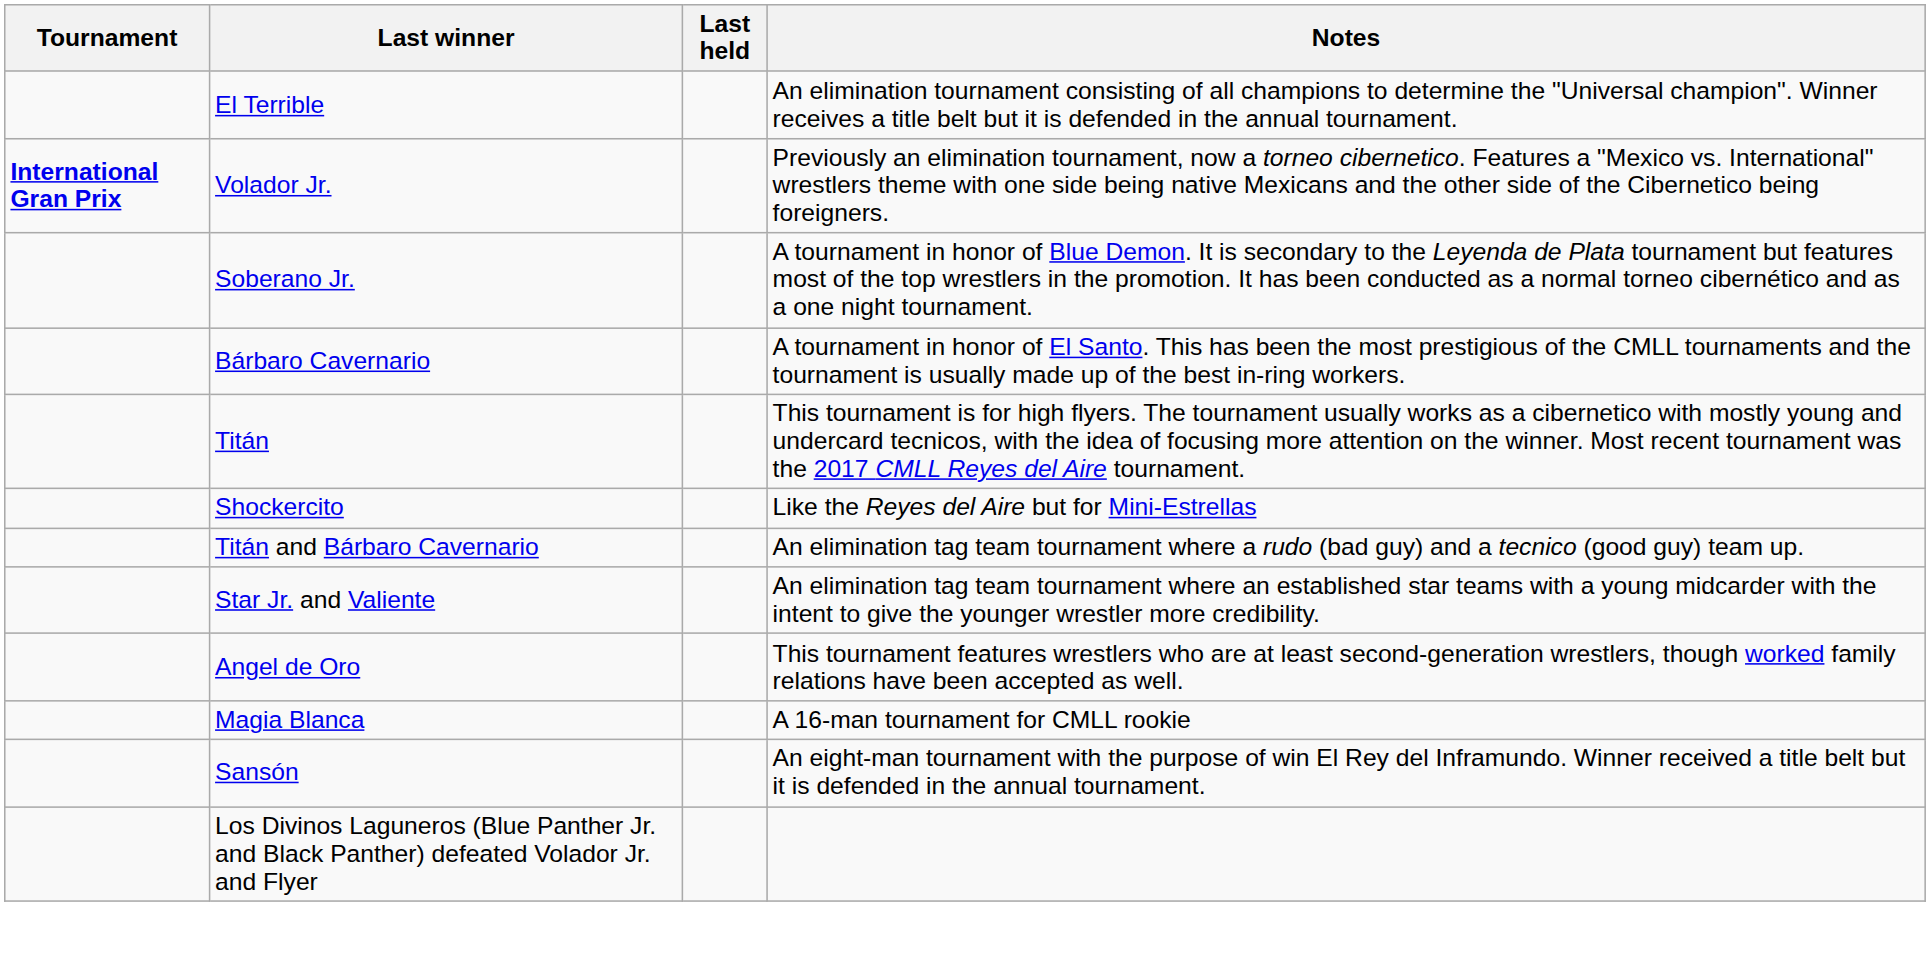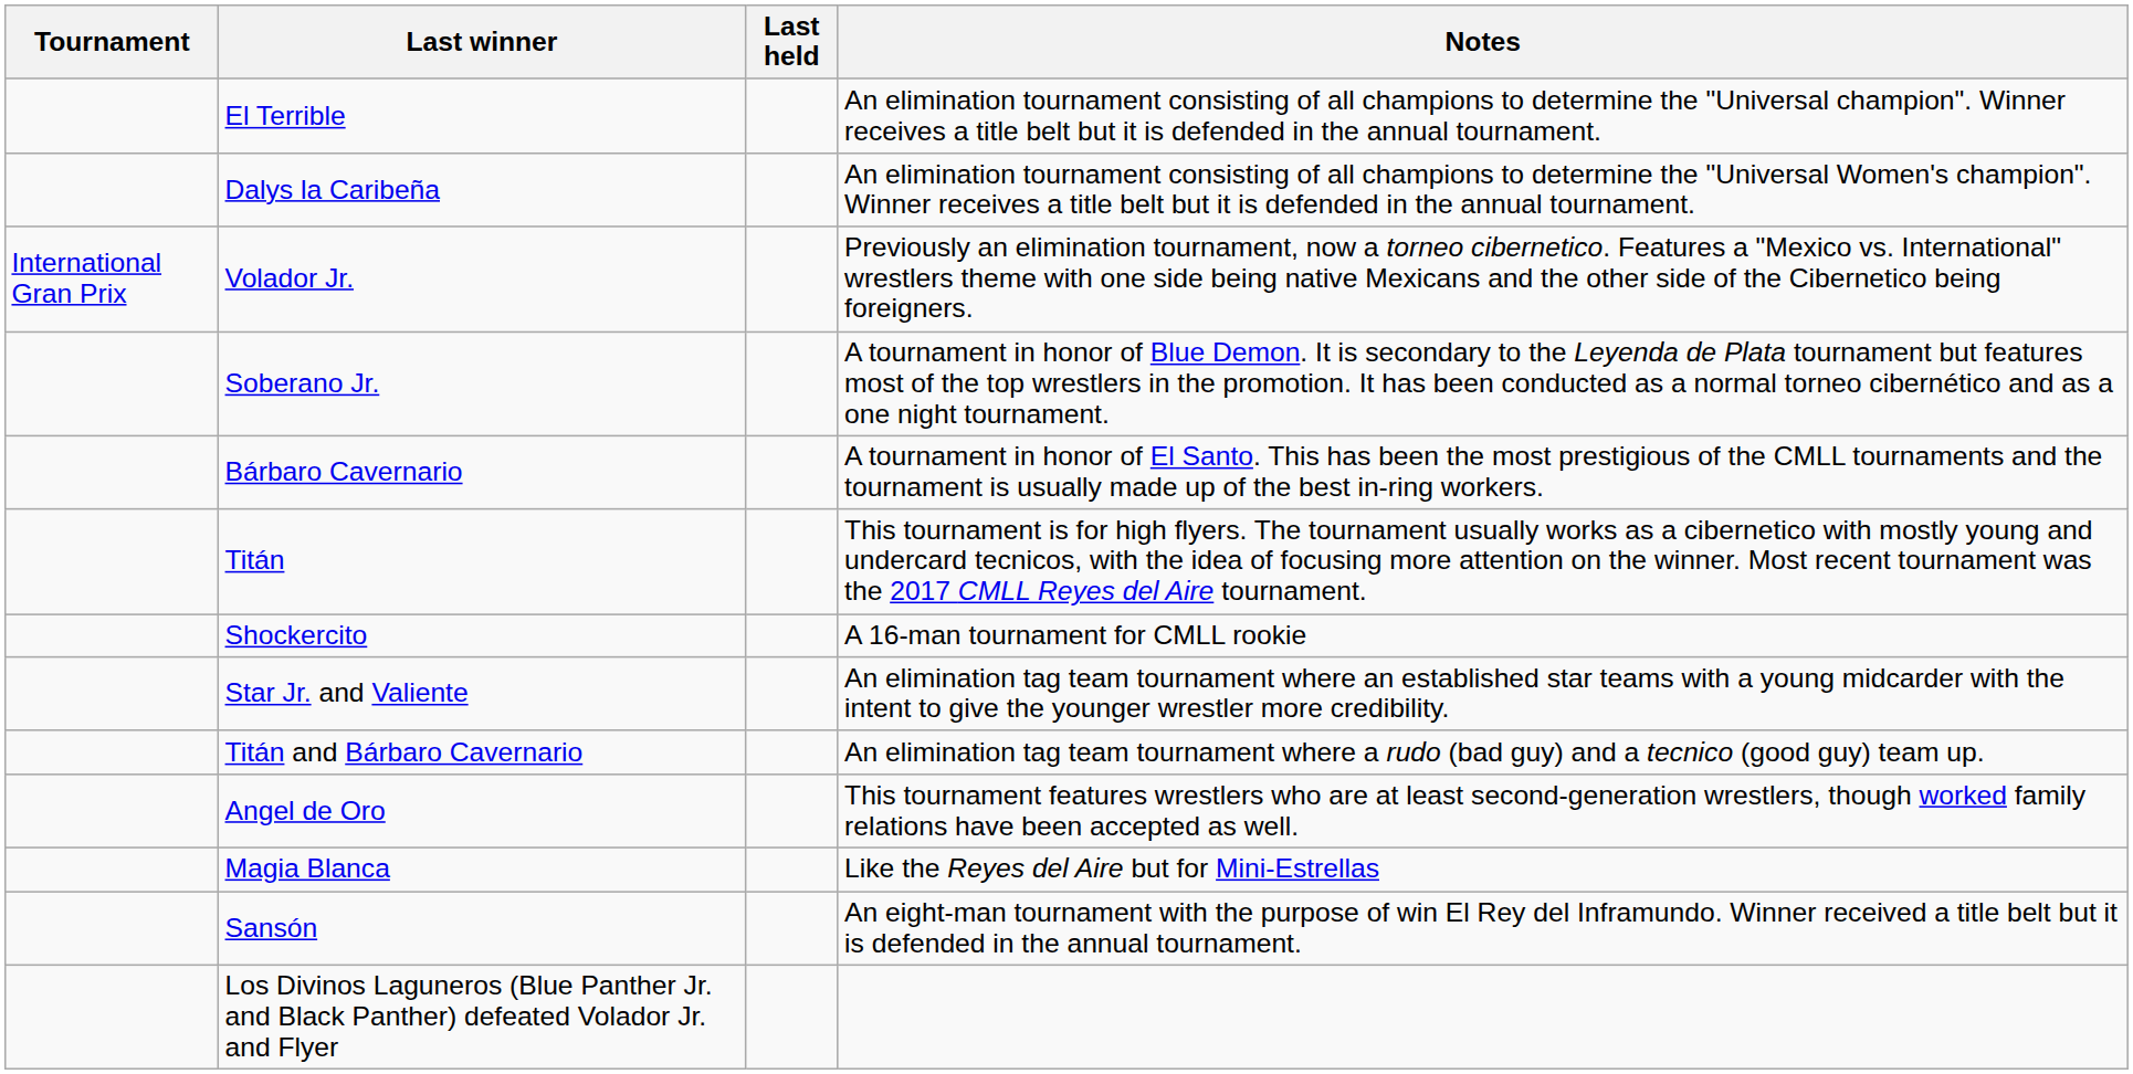 <table class="wikitable">
 <tr>
 <th>Tournament</th>
 <th>Last winner</th>
 <th>Last held</th>
 <th>Notes</th>
 </tr>
 <tr>
 <td></td>
 <td><a href='#'>El Terrible</a></td>
 <td></td>
 <td>An elimination tournament consisting of all champions to determine the "Universal champion". Winner receives a title belt but it is defended in the annual tournament.</td>
 </tr>
 <tr>
-<td><strong><a href='#'>International Gran Prix</a></strong></td>
+<td></td>
+<td><a href='#'>Dalys la Caribeña</a></td>
+<td></td>
+<td>An elimination tournament consisting of all champions to determine the "Universal Women's champion". Winner receives a title belt but it is defended in the annual tournament.</td>
+</tr>
+<tr>
+<td><a href='#'>International Gran Prix</a></td>
 <td><a href='#'>Volador Jr.</a></td>
 <td></td>
 <td>Previously an elimination tournament, now a <em>torneo cibernetico</em>. Features a "Mexico vs. International" wrestlers theme with one side being native Mexicans and the other side of the Cibernetico being foreigners.</td>
 </tr>
 <tr>
 <td></td>
 <td><a href='#'>Soberano Jr.</a></td>
 <td></td>
 <td>A tournament in honor of <a href='#'>Blue Demon</a>. It is secondary to the <em>Leyenda de Plata</em> tournament but features most of the top wrestlers in the promotion. It has been conducted as a normal torneo cibernético and as a one night tournament.</td>
 </tr>
 <tr>
 <td></td>
 <td><a href='#'>Bárbaro Cavernario</a></td>
 <td></td>
 <td>A tournament in honor of <a href='#'>El Santo</a>. This has been the most prestigious of the CMLL tournaments and the tournament is usually made up of the best in-ring workers.</td>
 </tr>
 <tr>
 <td></td>
 <td><a href='#'>Titán</a></td>
 <td></td>
 <td>This tournament is for high flyers. The tournament usually works as a cibernetico with mostly young and undercard tecnicos, with the idea of focusing more attention on the winner. Most recent tournament was the <a href='#'>2017 <em>CMLL Reyes del Aire</em></a> tournament.</td>
 </tr>
 <tr>
 <td></td>
 <td><a href='#'>Shockercito</a></td>
 <td></td>
-<td>Like the <em>Reyes del Aire</em> but for <a href='#'>Mini-Estrellas</a></td>
+<td>A 16-man tournament for CMLL rookie</td>
+</tr>
+<tr>
+<td></td>
+<td><a href='#'>Star Jr.</a> and <a href='#'>Valiente</a></td>
+<td></td>
+<td>An elimination tag team tournament where an established star teams with a young midcarder with the intent to give the younger wrestler more credibility.</td>
 </tr>
 <tr>
 <td></td>
 <td><a href='#'>Titán</a> and <a href='#'>Bárbaro Cavernario</a></td>
 <td></td>
 <td>An elimination tag team tournament where a <em>rudo</em> (bad guy) and a <em>tecnico</em> (good guy) team up.</td>
-</tr>
-<tr>
-<td></td>
-<td><a href='#'>Star Jr.</a> and <a href='#'>Valiente</a></td>
-<td></td>
-<td>An elimination tag team tournament where an established star teams with a young midcarder with the intent to give the younger wrestler more credibility.</td>
 </tr>
 <tr>
 <td></td>
 <td><a href='#'>Angel de Oro</a></td>
 <td></td>
 <td>This tournament features wrestlers who are at least second-generation wrestlers, though <a href='#'>worked</a> family relations have been accepted as well.</td>
 </tr>
 <tr>
 <td></td>
 <td><a href='#'>Magia Blanca</a></td>
 <td></td>
-<td>A 16-man tournament for CMLL rookie</td>
+<td>Like the <em>Reyes del Aire</em> but for <a href='#'>Mini-Estrellas</a></td>
 </tr>
 <tr>
 <td></td>
 <td><a href='#'>Sansón</a></td>
 <td></td>
 <td>An eight-man tournament with the purpose of win El Rey del Inframundo. Winner received a title belt but it is defended in the annual tournament.</td>
 </tr>
 <tr>
 <td></td>
 <td>Los Divinos Laguneros (Blue Panther Jr. and Black Panther) defeated Volador Jr. and Flyer</td>
 <td></td>
 <td></td>
 </tr>
 </table>
